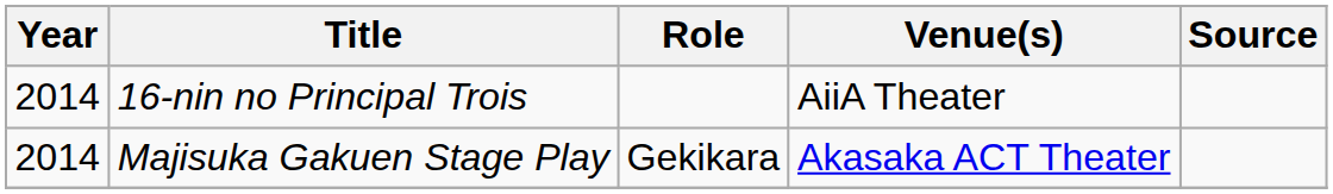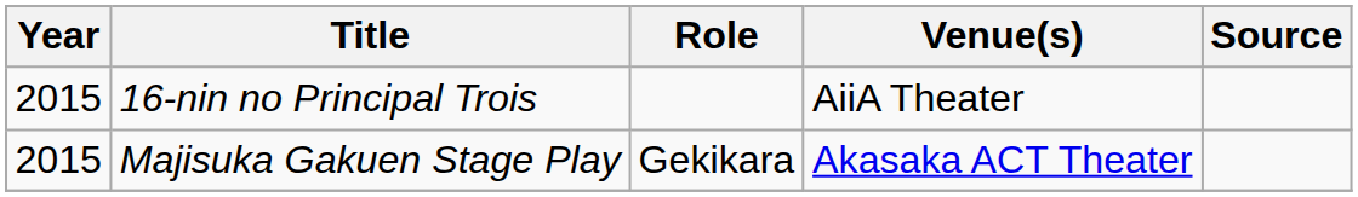 <table class="wikitable">
 <tr>
 <th>Year</th>
 <th>Title</th>
 <th>Role</th>
 <th>Venue(s)</th>
 <th>Source</th>
 </tr>
 <tr>
-<td>2014</td>
+<td>2015</td>
 <td><em>16-nin no Principal Trois</em></td>
 <td></td>
 <td>AiiA Theater</td>
 <td></td>
 </tr>
 <tr>
-<td>2014</td>
+<td>2015</td>
 <td><em>Majisuka Gakuen Stage Play</em></td>
 <td>Gekikara</td>
 <td><a href='#'>Akasaka ACT Theater</a></td>
 <td></td>
 </tr>
 <tr>
 </tr>
 </table>
